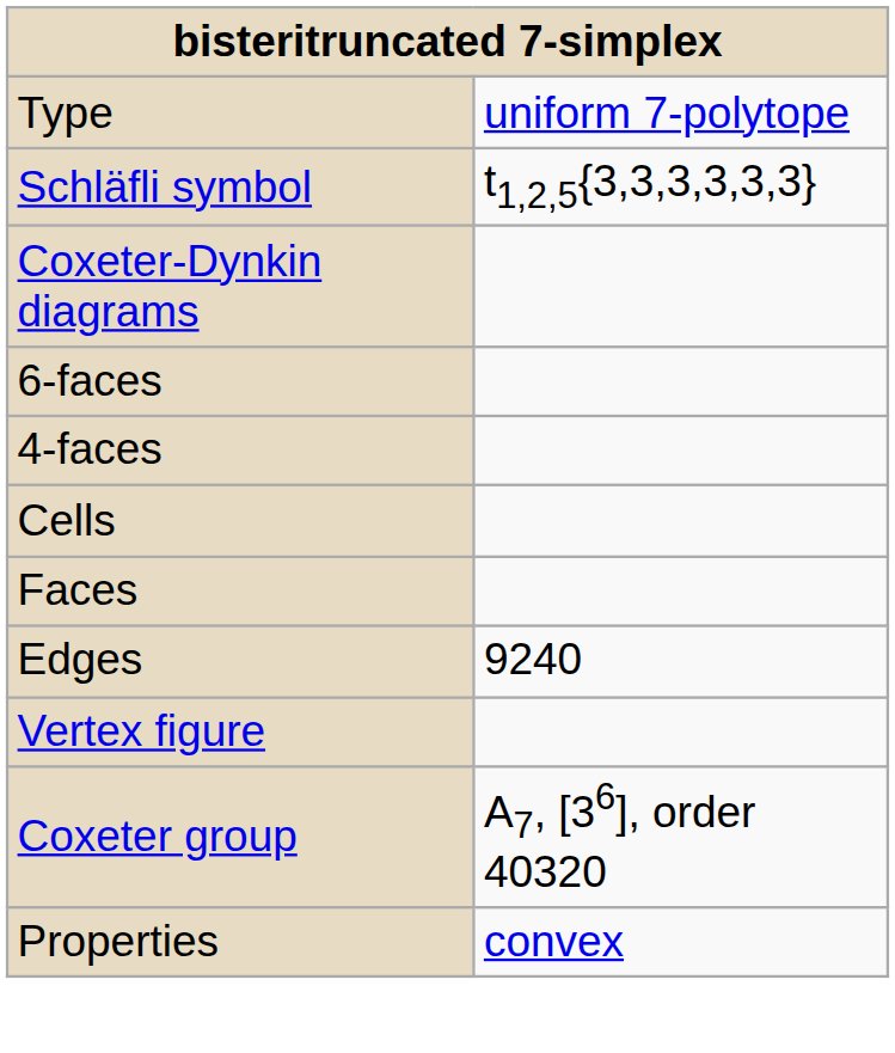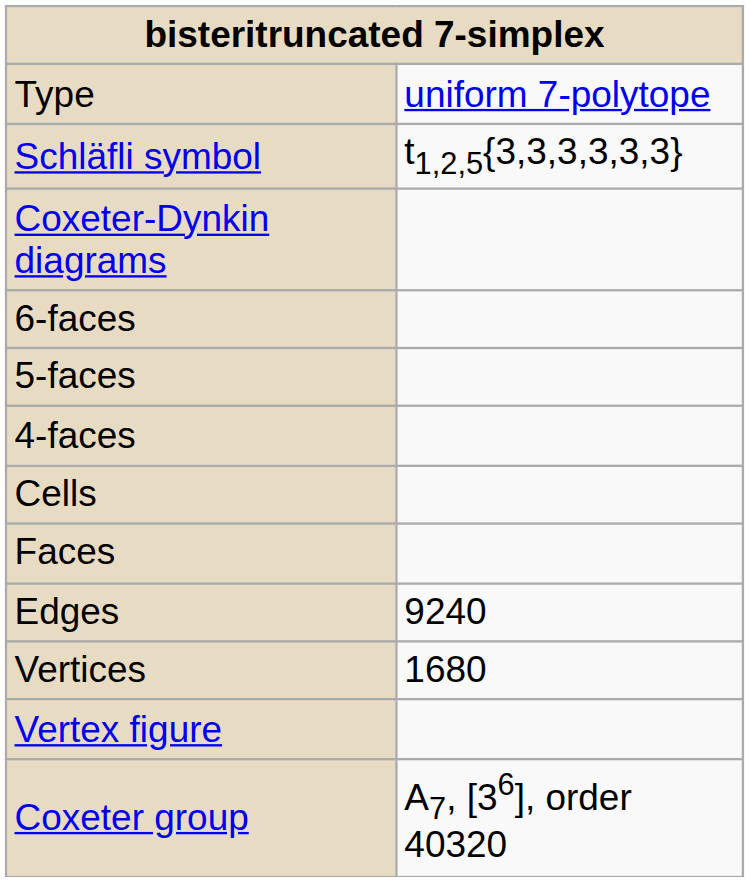 <table class="wikitable" align="right" style="margin-left:10px" width="320">
 <tr>
 <th style="background:#e7dcc3;" colspan="2">bisteritruncated 7-simplex</th>
 </tr>
 <tr>
 <td style="background:#e7dcc3;">Type</td>
 <td><a href='#'>uniform 7-polytope</a></td>
 </tr>
 <tr>
 <td style="background:#e7dcc3;"><a href='#'>Schläfli symbol</a></td>
 <td>t<sub>1,2,5</sub>{3,3,3,3,3,3}</td>
 </tr>
 <tr>
 <td style="background:#e7dcc3;"><a href='#'>Coxeter-Dynkin diagrams</a></td>
 <td></td>
 </tr>
 <tr>
 <td style="background:#e7dcc3;">6-faces</td>
 <td></td>
 </tr>
 <tr>
+<td style="background:#e7dcc3;">5-faces</td>
+<td></td>
+</tr>
+<tr>
 <td style="background:#e7dcc3;">4-faces</td>
 <td></td>
 </tr>
 <tr>
 <td style="background:#e7dcc3;">Cells</td>
 <td></td>
 </tr>
 <tr>
 <td style="background:#e7dcc3;">Faces</td>
 <td></td>
 </tr>
 <tr>
 <td style="background:#e7dcc3;">Edges</td>
 <td>9240</td>
 </tr>
 <tr>
+<td style="background:#e7dcc3;">Vertices</td>
+<td>1680</td>
+</tr>
+<tr>
 <td style="background:#e7dcc3;"><a href='#'>Vertex figure</a></td>
 <td></td>
 </tr>
 <tr>
 <td style="background:#e7dcc3;"><a href='#'>Coxeter group</a></td>
 <td>A<sub>7</sub>, [3<sup>6</sup>], order 40320</td>
 </tr>
-<tr>
-<td style="background:#e7dcc3;">Properties</td>
-<td><a href='#'>convex</a></td>
-</tr>
 </table>
